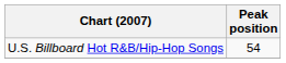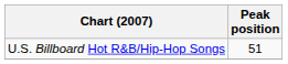 <table class="wikitable">
 <tr>
 <th align="left">Chart (2007)</th>
 <th align="center">Peak<br>position</th>
 </tr>
 <tr>
 <td align="left">U.S. <em>Billboard</em> <a href='#'>Hot R&B/Hip-Hop Songs</a></td>
-<td align="center">54</td>
+<td align="center">51</td>
 </tr>
 <tr>
 </tr>
 </table>
